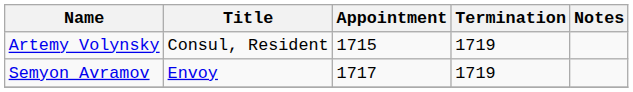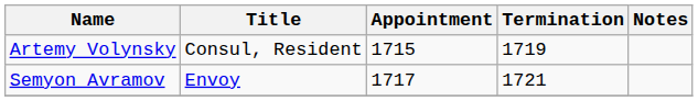 <table class="wikitable">
 <tr valign="middle">
 <th>Name</th>
 <th>Title</th>
 <th>Appointment</th>
 <th>Termination</th>
 <th>Notes</th>
 </tr>
 <tr>
 <td><a href='#'>Artemy Volynsky</a></td>
 <td>Consul, Resident</td>
 <td>1715</td>
 <td>1719</td>
 <td></td>
 </tr>
 <tr>
 <td><a href='#'>Semyon Avramov</a></td>
 <td><a href='#'>Envoy</a></td>
 <td>1717</td>
-<td>1719</td>
+<td>1721</td>
 <td></td>
 </tr>
 <tr>
 </tr>
 </table>
